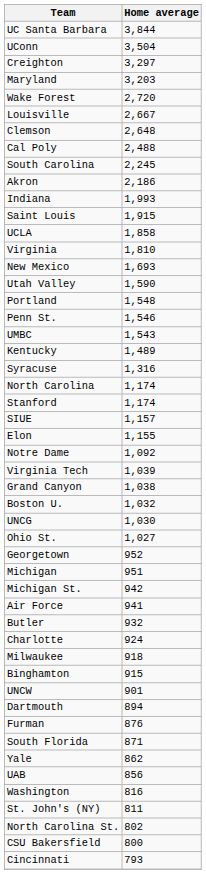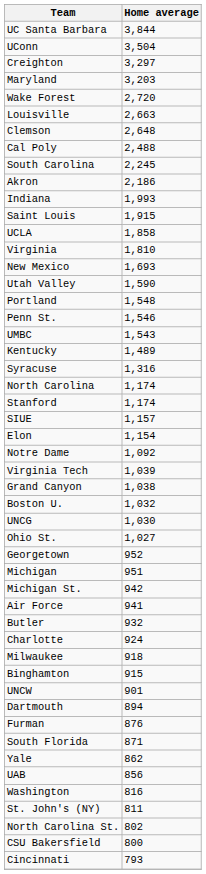 <table class="wikitable">
 <tr>
 <th>Team</th>
 <th>Home average</th>
 </tr>
 <tr>
 <td>UC Santa Barbara</td>
 <td>3,844</td>
 </tr>
 <tr>
 <td>UConn</td>
 <td>3,504</td>
 </tr>
 <tr>
 <td>Creighton</td>
 <td>3,297</td>
 </tr>
 <tr>
 <td>Maryland</td>
 <td>3,203</td>
 </tr>
 <tr>
 <td>Wake Forest</td>
 <td>2,720</td>
 </tr>
 <tr>
 <td>Louisville</td>
-<td>2,667</td>
+<td>2,663</td>
 </tr>
 <tr>
 <td>Clemson</td>
 <td>2,648</td>
 </tr>
 <tr>
 <td>Cal Poly</td>
 <td>2,488</td>
 </tr>
 <tr>
 <td>South Carolina</td>
 <td>2,245</td>
 </tr>
 <tr>
 <td>Akron</td>
 <td>2,186</td>
 </tr>
 <tr>
 <td>Indiana</td>
 <td>1,993</td>
 </tr>
 <tr>
 <td>Saint Louis</td>
 <td>1,915</td>
 </tr>
 <tr>
 <td>UCLA</td>
 <td>1,858</td>
 </tr>
 <tr>
 <td>Virginia</td>
 <td>1,810</td>
 </tr>
 <tr>
 <td>New Mexico</td>
 <td>1,693</td>
 </tr>
 <tr>
 <td>Utah Valley</td>
 <td>1,590</td>
 </tr>
 <tr>
 <td>Portland</td>
 <td>1,548</td>
 </tr>
 <tr>
 <td>Penn St.</td>
 <td>1,546</td>
 </tr>
 <tr>
 <td>UMBC</td>
 <td>1,543</td>
 </tr>
 <tr>
 <td>Kentucky</td>
 <td>1,489</td>
 </tr>
 <tr>
 <td>Syracuse</td>
 <td>1,316</td>
 </tr>
 <tr>
 <td>North Carolina</td>
 <td>1,174</td>
 </tr>
 <tr>
 <td>Stanford</td>
 <td>1,174</td>
 </tr>
 <tr>
 <td>SIUE</td>
 <td>1,157</td>
 </tr>
 <tr>
 <td>Elon</td>
-<td>1,155</td>
+<td>1,154</td>
 </tr>
 <tr>
 <td>Notre Dame</td>
 <td>1,092</td>
 </tr>
 <tr>
 <td>Virginia Tech</td>
 <td>1,039</td>
 </tr>
 <tr>
 <td>Grand Canyon</td>
 <td>1,038</td>
 </tr>
 <tr>
 <td>Boston U.</td>
 <td>1,032</td>
 </tr>
 <tr>
 <td>UNCG</td>
 <td>1,030</td>
 </tr>
 <tr>
 <td>Ohio St.</td>
 <td>1,027</td>
 </tr>
 <tr>
 <td>Georgetown</td>
 <td>952</td>
 </tr>
 <tr>
 <td>Michigan</td>
 <td>951</td>
 </tr>
 <tr>
 <td>Michigan St.</td>
 <td>942</td>
 </tr>
 <tr>
 <td>Air Force</td>
 <td>941</td>
 </tr>
 <tr>
 <td>Butler</td>
 <td>932</td>
 </tr>
 <tr>
 <td>Charlotte</td>
 <td>924</td>
 </tr>
 <tr>
 <td>Milwaukee</td>
 <td>918</td>
 </tr>
 <tr>
 <td>Binghamton</td>
 <td>915</td>
 </tr>
 <tr>
 <td>UNCW</td>
 <td>901</td>
 </tr>
 <tr>
 <td>Dartmouth</td>
 <td>894</td>
 </tr>
 <tr>
 <td>Furman</td>
 <td>876</td>
 </tr>
 <tr>
 <td>South Florida</td>
 <td>871</td>
 </tr>
 <tr>
 <td>Yale</td>
 <td>862</td>
 </tr>
 <tr>
 <td>UAB</td>
 <td>856</td>
 </tr>
 <tr>
 <td>Washington</td>
 <td>816</td>
 </tr>
 <tr>
 <td>St. John's (NY)</td>
 <td>811</td>
 </tr>
 <tr>
 <td>North Carolina St.</td>
 <td>802</td>
 </tr>
 <tr>
 <td>CSU Bakersfield</td>
 <td>800</td>
 </tr>
 <tr>
 <td>Cincinnati</td>
 <td>793</td>
 </tr>
 <tr>
 </tr>
 </table>
